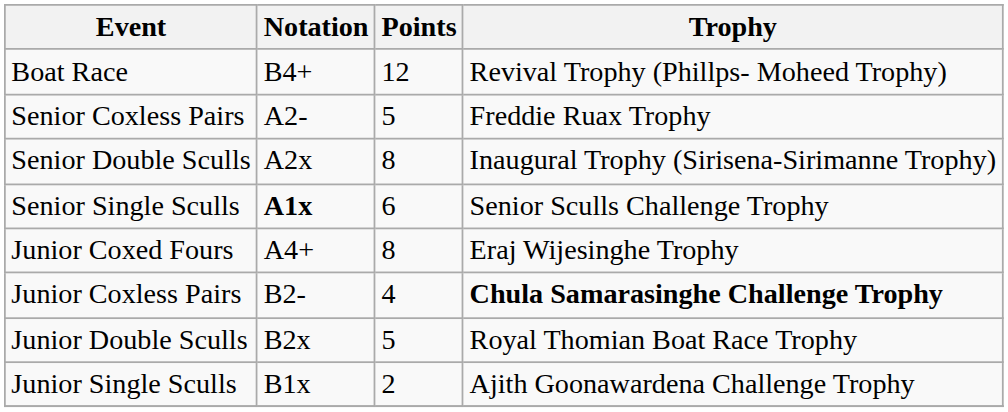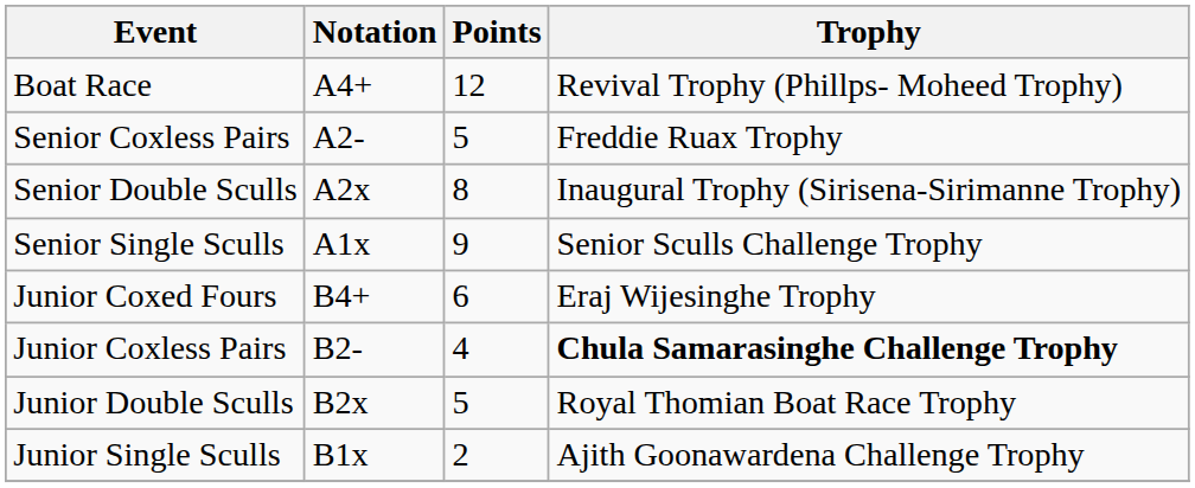 <table class="wikitable" border="2">
 <tr>
 <th>Event</th>
 <th>Notation</th>
 <th>Points</th>
 <th>Trophy</th>
 </tr>
 <tr>
 <td>Boat Race</td>
-<td>B4+</td>
+<td>A4+</td>
 <td>12</td>
 <td>Revival Trophy (Phillps- Moheed Trophy)</td>
 </tr>
 <tr>
 <td>Senior Coxless Pairs</td>
 <td>A2-</td>
 <td>5</td>
 <td>Freddie Ruax Trophy</td>
 </tr>
 <tr>
 <td>Senior Double Sculls</td>
 <td>A2x</td>
 <td>8</td>
 <td>Inaugural Trophy (Sirisena-Sirimanne Trophy)</td>
 </tr>
 <tr>
 <td>Senior Single Sculls</td>
-<td><strong>A1x</strong></td>
-<td>6</td>
+<td>A1x</td>
+<td>9</td>
 <td>Senior Sculls Challenge Trophy</td>
 </tr>
 <tr>
 <td>Junior Coxed Fours</td>
-<td>A4+</td>
-<td>8</td>
+<td>B4+</td>
+<td>6</td>
 <td>Eraj Wijesinghe Trophy</td>
 </tr>
 <tr>
 <td>Junior Coxless Pairs</td>
 <td>B2-</td>
 <td>4</td>
 <td><strong>Chula Samarasinghe Challenge Trophy</strong></td>
 </tr>
 <tr>
 <td>Junior Double Sculls</td>
 <td>B2x</td>
 <td>5</td>
 <td>Royal Thomian Boat Race Trophy</td>
 </tr>
 <tr>
 <td>Junior Single Sculls</td>
 <td>B1x</td>
 <td>2</td>
 <td>Ajith Goonawardena Challenge Trophy</td>
 </tr>
 <tr>
 </tr>
 </table>
